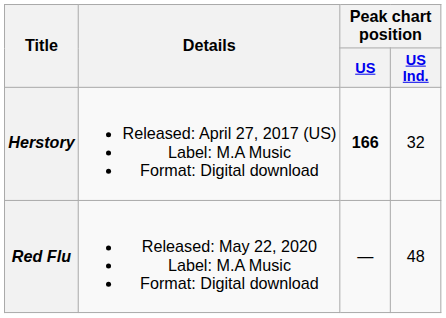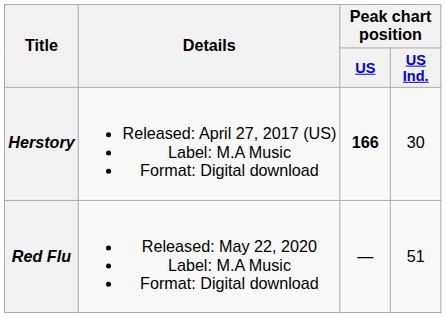 <table class="wikitable plainrowheaders" style="text-align:center;">
 <tr>
 <th scope="col" rowspan="2">Title</th>
 <th scope="col" rowspan="2">Details</th>
 <th colspan="2" scope="col">Peak chart position</th>
 </tr>
 <tr>
 <th scope="col" style="width:3em;font-size:90%;"><a href='#'>US</a><br></th>
 <th scope="col" style="width:3em;font-size:90%;"><a href='#'>US<br>Ind.</a><br></th>
 </tr>
 <tr>
 <th scope="row"><em>Herstory</em></th>
 <td><br><ul><li>Released: April 27, 2017 <span>(US)</span></li><li>Label: M.A Music</li><li>Format: Digital download</li></ul></td>
 <td><strong>166</strong></td>
-<td>32</td>
+<td>30</td>
 </tr>
 <tr>
 <th scope="row"><em>Red Flu</em></th>
 <td><br><ul><li>Released: May 22, 2020</li><li>Label: M.A Music</li><li>Format: Digital download</li></ul></td>
 <td>—</td>
-<td>48</td>
+<td>51</td>
 </tr>
 </table>
